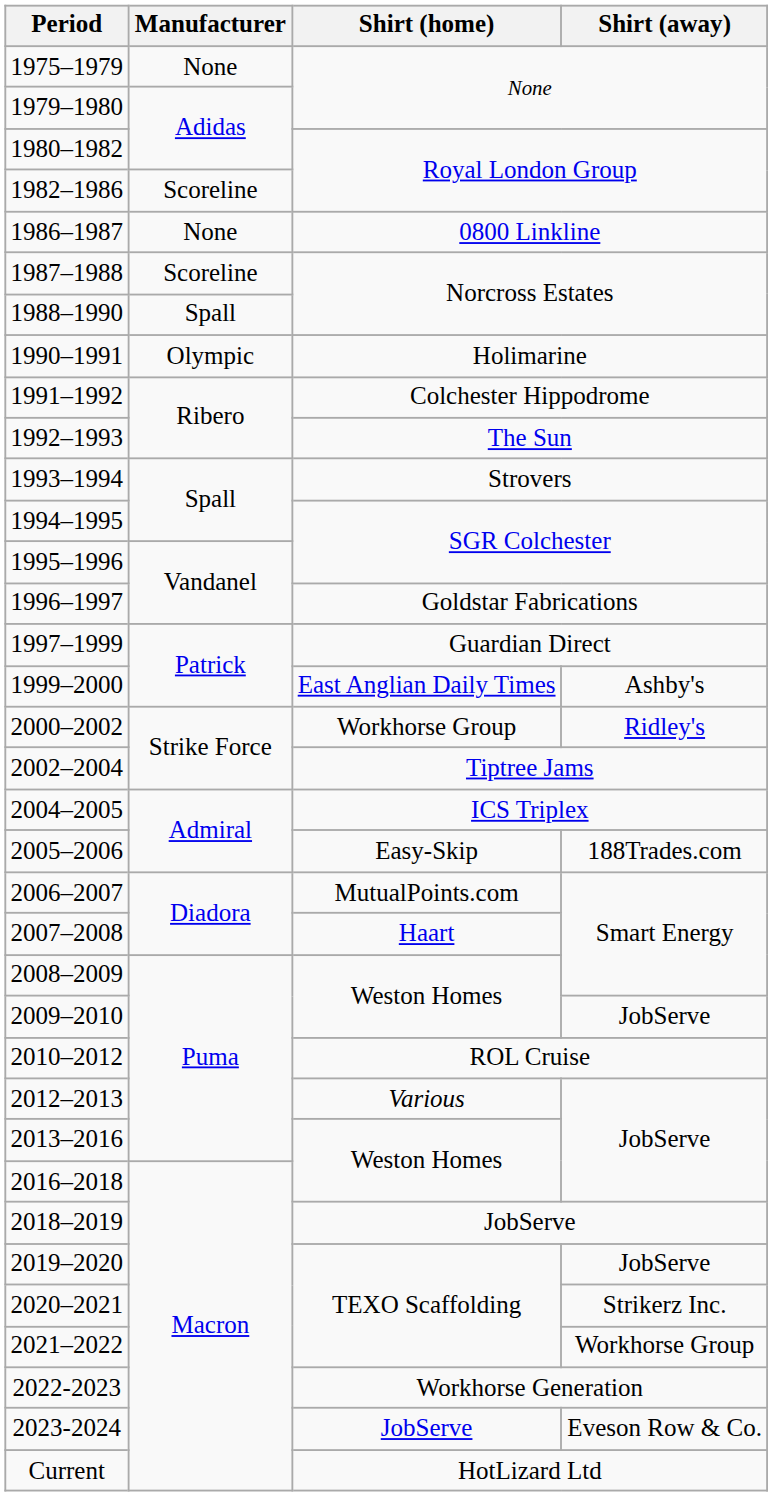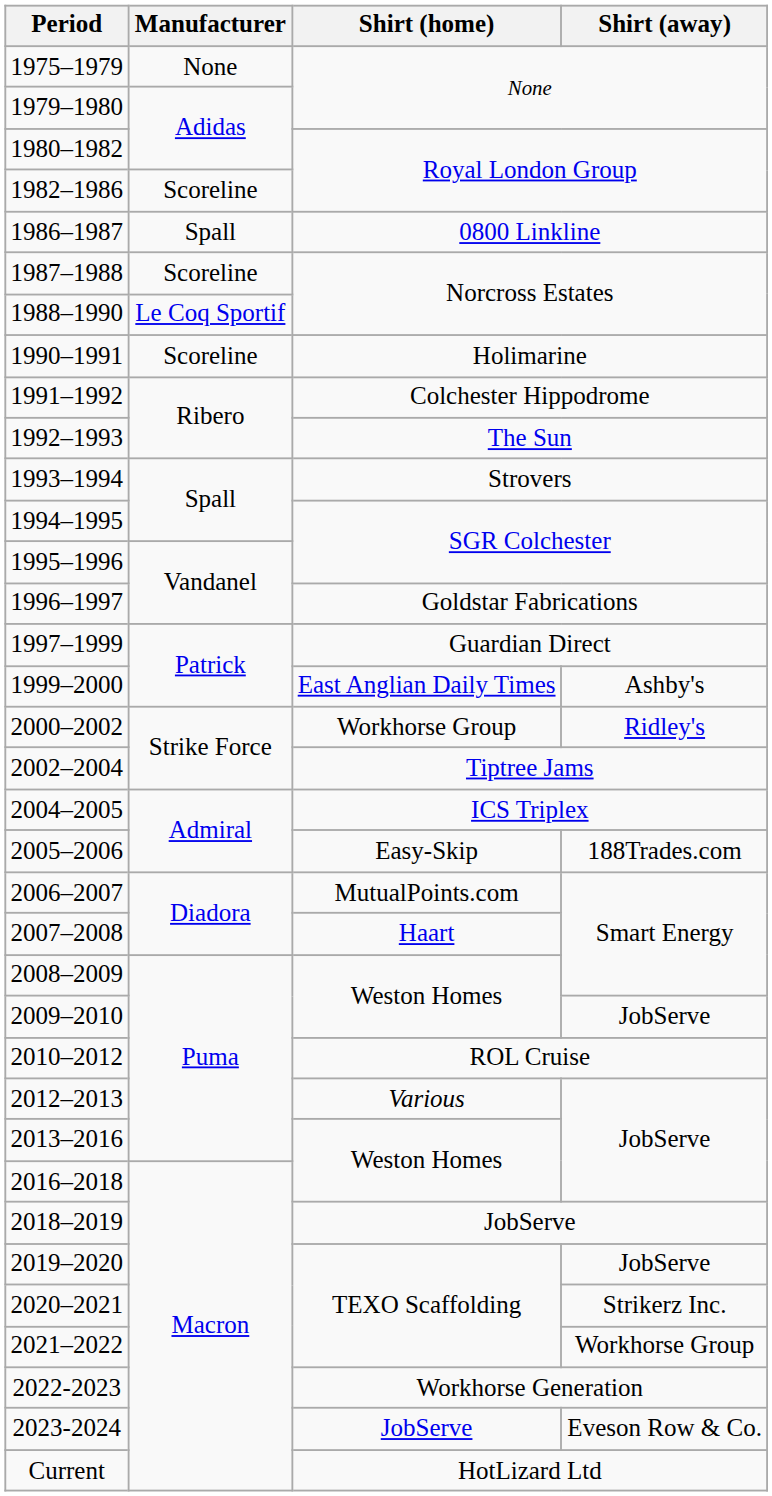 <table class="wikitable" style="text-align:center;margin-left:1em;float:right;font-size: 85%">
 <tr>
 <th>Period</th>
 <th>Manufacturer</th>
 <th>Shirt (home)</th>
 <th>Shirt (away)</th>
 </tr>
 <tr>
 <td>1975–1979</td>
 <td>None</td>
 <td rowspan=2 colspan=2><small><em>None</em></small></td>
 </tr>
 <tr>
 <td>1979–1980</td>
 <td rowspan=2><a href='#'>Adidas</a></td>
 </tr>
 <tr>
 <td>1980–1982</td>
 <td rowspan=2 colspan=2><a href='#'>Royal London Group</a></td>
 </tr>
 <tr>
 <td>1982–1986</td>
 <td>Scoreline</td>
 </tr>
 <tr>
 <td>1986–1987</td>
-<td>None</td>
+<td>Spall</td>
 <td colspan=2><a href='#'>0800 Linkline</a></td>
 </tr>
 <tr>
 <td>1987–1988</td>
 <td>Scoreline</td>
 <td colspan=2 rowspan=2>Norcross Estates</td>
 </tr>
 <tr>
 <td>1988–1990</td>
-<td>Spall</td>
+<td><a href='#'>Le Coq Sportif</a></td>
 </tr>
 <tr>
 <td>1990–1991</td>
-<td>Olympic</td>
+<td>Scoreline</td>
 <td colspan=2>Holimarine</td>
 </tr>
 <tr>
 <td>1991–1992</td>
 <td rowspan=2>Ribero</td>
 <td colspan=2>Colchester Hippodrome</td>
 </tr>
 <tr>
 <td>1992–1993</td>
 <td colspan=2><a href='#'>The Sun</a></td>
 </tr>
 <tr>
 <td>1993–1994</td>
 <td rowspan=2>Spall</td>
 <td colspan=2>Strovers</td>
 </tr>
 <tr>
 <td>1994–1995</td>
 <td colspan=2 rowspan=2><a href='#'>SGR Colchester</a></td>
 </tr>
 <tr>
 <td>1995–1996</td>
 <td rowspan=2>Vandanel</td>
 </tr>
 <tr>
 <td>1996–1997</td>
 <td colspan=2>Goldstar Fabrications</td>
 </tr>
 <tr>
 <td>1997–1999</td>
 <td rowspan=2><a href='#'>Patrick</a></td>
 <td colspan=2>Guardian Direct</td>
 </tr>
 <tr>
 <td>1999–2000</td>
 <td><a href='#'>East Anglian Daily Times</a></td>
 <td>Ashby's</td>
 </tr>
 <tr>
 <td>2000–2002</td>
 <td rowspan=2>Strike Force</td>
 <td>Workhorse Group</td>
 <td><a href='#'>Ridley's</a></td>
 </tr>
 <tr>
 <td>2002–2004</td>
 <td colspan=2><a href='#'>Tiptree Jams</a></td>
 </tr>
 <tr>
 <td>2004–2005</td>
 <td rowspan=2><a href='#'>Admiral</a></td>
 <td colspan=2><a href='#'>ICS Triplex</a></td>
 </tr>
 <tr>
 <td>2005–2006</td>
 <td>Easy-Skip</td>
 <td>188Trades.com</td>
 </tr>
 <tr>
 <td>2006–2007</td>
 <td rowspan=2><a href='#'>Diadora</a></td>
 <td>MutualPoints.com</td>
 <td rowspan=3>Smart Energy</td>
 </tr>
 <tr>
 <td>2007–2008</td>
 <td><a href='#'>Haart</a></td>
 </tr>
 <tr>
 <td>2008–2009</td>
 <td rowspan=5><a href='#'>Puma</a></td>
 <td rowspan=2>Weston Homes</td>
 </tr>
 <tr>
 <td>2009–2010</td>
 <td>JobServe</td>
 </tr>
 <tr>
 <td>2010–2012</td>
 <td colspan=2>ROL Cruise</td>
 </tr>
 <tr>
 <td>2012–2013</td>
 <td><em>Various</em></td>
 <td rowspan=3>JobServe</td>
 </tr>
 <tr>
 <td>2013–2016</td>
 <td rowspan="2">Weston Homes</td>
 </tr>
 <tr>
 <td>2016–2018</td>
 <td rowspan="8"><a href='#'>Macron</a></td>
 </tr>
 <tr>
 <td>2018–2019</td>
 <td colspan=2>JobServe</td>
 </tr>
 <tr>
 <td>2019–2020</td>
 <td rowspan=3>TEXO Scaffolding</td>
 <td>JobServe</td>
 </tr>
 <tr>
 <td>2020–2021</td>
 <td>Strikerz Inc.</td>
 </tr>
 <tr>
 <td>2021–2022</td>
 <td>Workhorse Group</td>
 </tr>
 <tr>
 <td>2022-2023</td>
 <td colspan="2">Workhorse Generation</td>
 </tr>
 <tr>
 <td>2023-2024</td>
 <td><a href='#'>JobServe</a></td>
 <td>Eveson Row & Co.</td>
 </tr>
 <tr>
 <td>Current</td>
 <td colspan="2">HotLizard Ltd</td>
 </tr>
 </table>
